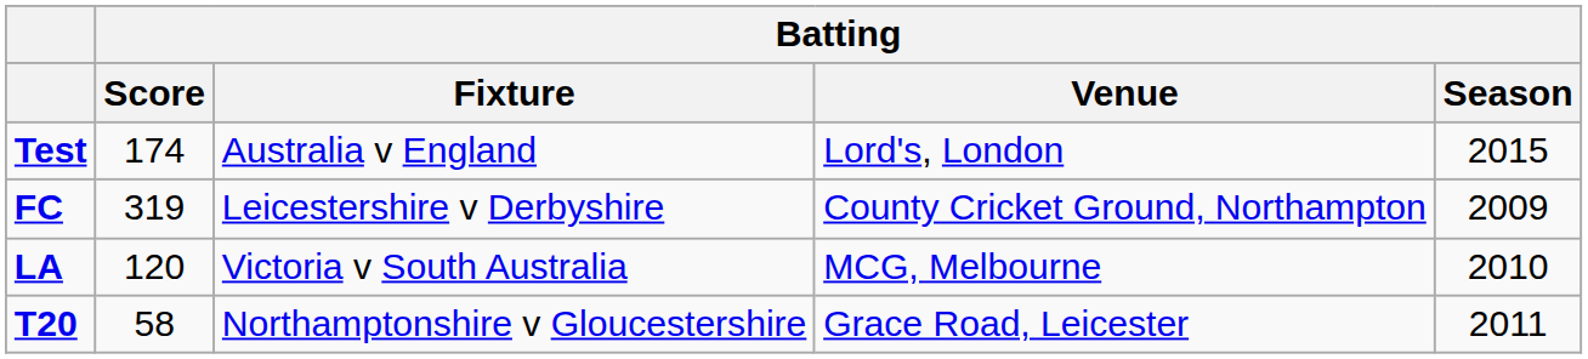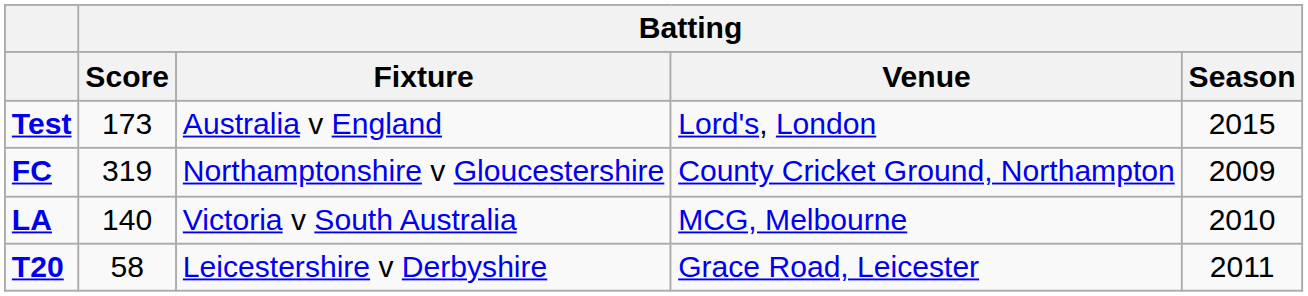 <table class=wikitable style="font-size:100%">
 <tr>
 <th rowspan="1"></th>
 <th colspan="4" rowspan="1">Batting</th>
 </tr>
 <tr>
 <th></th>
 <th>Score</th>
 <th>Fixture</th>
 <th>Venue</th>
 <th>Season</th>
 </tr>
 <tr>
 <td><strong><a href='#'>Test</a></strong></td>
-<td align="center">174</td>
+<td align="center">173</td>
 <td><a href='#'>Australia</a> v <a href='#'>England</a></td>
 <td><a href='#'>Lord's</a>, <a href='#'>London</a></td>
 <td align="center">2015</td>
 </tr>
 <tr>
 <td><strong><a href='#'>FC</a></strong></td>
 <td align="center">319</td>
-<td><a href='#'>Leicestershire</a> v <a href='#'>Derbyshire</a></td>
+<td><a href='#'>Northamptonshire</a> v <a href='#'>Gloucestershire</a></td>
 <td><a href='#'>County Cricket Ground, Northampton</a></td>
 <td align="center">2009</td>
 </tr>
 <tr>
 <td><strong><a href='#'>LA</a></strong></td>
-<td align="center">120</td>
+<td align="center">140</td>
 <td><a href='#'>Victoria</a> v <a href='#'>South Australia</a></td>
 <td><a href='#'>MCG, Melbourne</a></td>
 <td align="center">2010</td>
 </tr>
 <tr>
 <td><strong><a href='#'>T20</a></strong></td>
 <td align="center">58</td>
-<td><a href='#'>Northamptonshire</a> v <a href='#'>Gloucestershire</a></td>
+<td><a href='#'>Leicestershire</a> v <a href='#'>Derbyshire</a></td>
 <td><a href='#'>Grace Road, Leicester</a></td>
 <td align="center">2011</td>
 </tr>
 </table>
